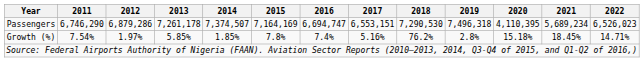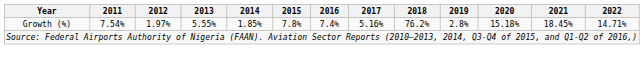 <table class="sortable wikitable" style="text-align:center">
 <tr>
 <th>Year</th>
 <th>2011</th>
 <th>2012</th>
 <th>2013</th>
 <th>2014</th>
 <th>2015</th>
 <th>2016</th>
 <th>2017</th>
 <th>2018</th>
 <th>2019</th>
 <th>2020</th>
 <th>2021</th>
 <th>2022</th>
 </tr>
 <tr>
-<td>Passengers</td>
-<td>6,746,290</td>
-<td>6,879,286</td>
-<td>7,261,178</td>
-<td>7,374,507</td>
-<td>7,164,169</td>
-<td>6,694,747</td>
-<td>6,553,151</td>
-<td>7,290,530</td>
-<td>7,496,318</td>
-<td>4,110,395</td>
-<td>5,689,234</td>
-<td>6,526,023</td>
-</tr>
-<tr>
 <td>Growth (%)</td>
 <td> 7.54%</td>
 <td> 1.97%</td>
-<td> 5.85%</td>
+<td> 5.55%</td>
 <td> 1.85%</td>
 <td> 7.8%</td>
 <td> 7.4%</td>
 <td> 5.16%</td>
 <td> 76.2%</td>
 <td> 2.8%</td>
 <td> 15.18%</td>
 <td>18.45%</td>
 <td>14.71%</td>
 </tr>
 <tr>
 <td colspan="13" style="text-align:left;"><em>Source: Federal Airports Authority of Nigeria (FAAN). Aviation Sector Reports (2010–2013, 2014, Q3-Q4 of 2015, and Q1-Q2 of 2016,)</em></td>
 </tr>
 </table>
